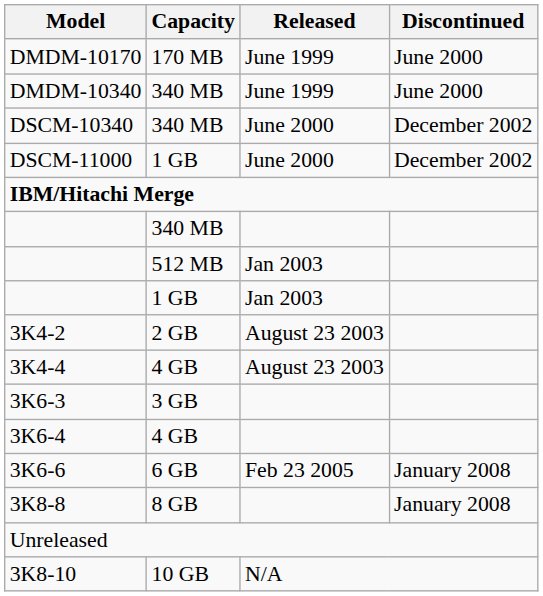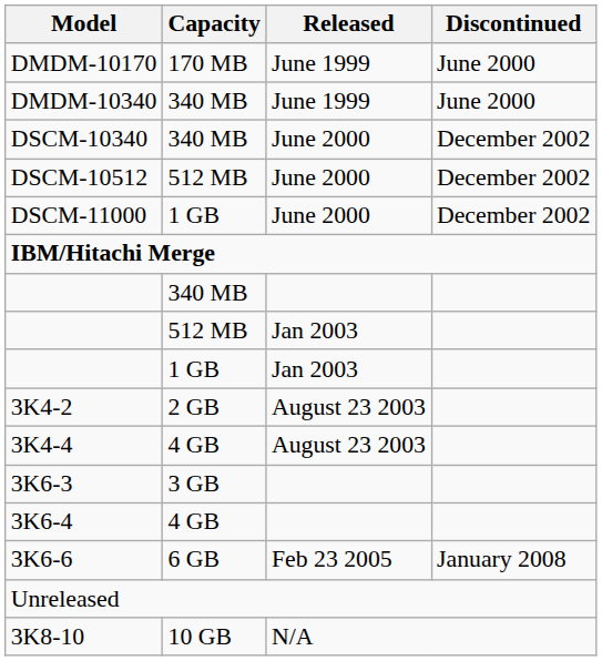 <table class="wikitable">
 <tr>
 <th>Model</th>
 <th>Capacity</th>
 <th>Released</th>
 <th>Discontinued</th>
 </tr>
 <tr>
 <td>DMDM-10170</td>
 <td>170 MB</td>
 <td>June 1999</td>
 <td>June 2000</td>
 </tr>
 <tr>
 <td>DMDM-10340</td>
 <td>340 MB</td>
 <td>June 1999</td>
 <td>June 2000</td>
 </tr>
 <tr>
 <td>DSCM-10340</td>
 <td>340 MB</td>
+<td>June 2000</td>
+<td>December 2002</td>
+</tr>
+<tr>
+<td>DSCM-10512</td>
+<td>512 MB</td>
 <td>June 2000</td>
 <td>December 2002</td>
 </tr>
 <tr>
 <td>DSCM-11000</td>
 <td>1 GB</td>
 <td>June 2000</td>
 <td>December 2002</td>
 </tr>
 <tr>
 <td colspan="4"><strong>IBM/Hitachi Merge</strong></td>
 </tr>
 <tr>
 <td></td>
 <td>340 MB</td>
 <td></td>
 <td></td>
 </tr>
 <tr>
 <td></td>
 <td>512 MB</td>
 <td>Jan 2003</td>
 <td></td>
 </tr>
 <tr>
 <td></td>
 <td>1 GB</td>
 <td>Jan 2003</td>
 <td></td>
 </tr>
 <tr>
 <td>3K4-2</td>
 <td>2 GB</td>
 <td>August 23 2003</td>
 <td></td>
 </tr>
 <tr>
 <td>3K4-4</td>
 <td>4 GB</td>
 <td>August 23 2003</td>
 <td></td>
 </tr>
 <tr>
 <td>3K6-3</td>
 <td>3 GB</td>
 <td></td>
 <td></td>
 </tr>
 <tr>
 <td>3K6-4</td>
 <td>4 GB</td>
 <td></td>
 <td></td>
 </tr>
 <tr>
 <td>3K6-6</td>
 <td>6 GB</td>
 <td>Feb 23 2005</td>
 <td>January 2008</td>
 </tr>
 <tr>
-<td>3K8-8</td>
-<td>8 GB</td>
-<td></td>
-<td>January 2008</td>
-</tr>
-<tr>
 <td colspan="4">Unreleased</td>
 </tr>
 <tr>
 <td>3K8-10</td>
 <td>10 GB</td>
 <td colspan="2">N/A</td>
 </tr>
 </table>
